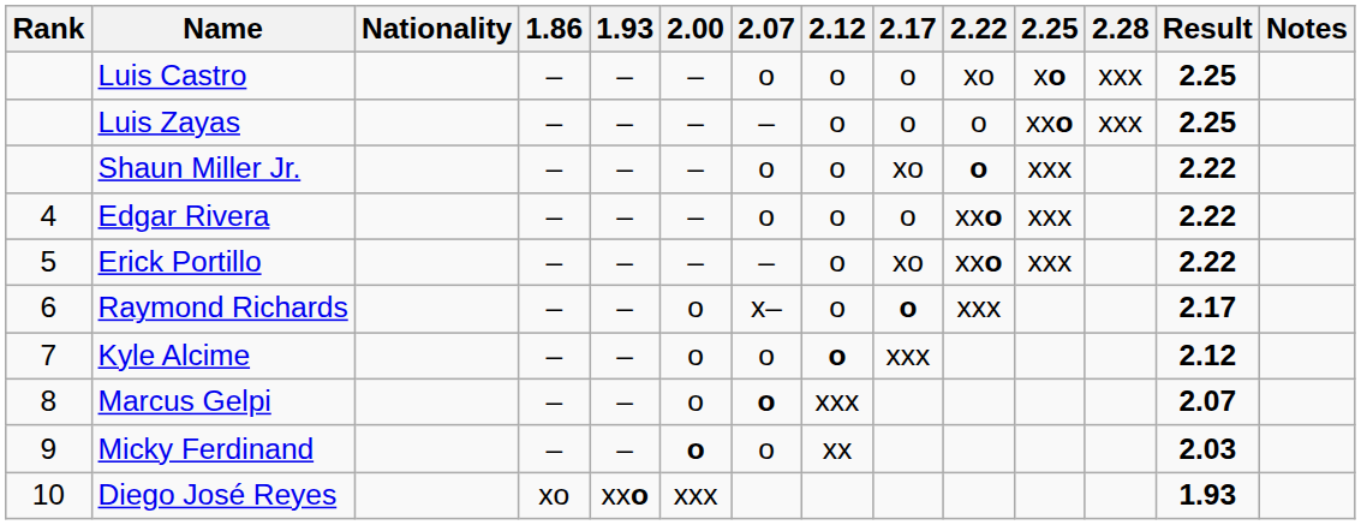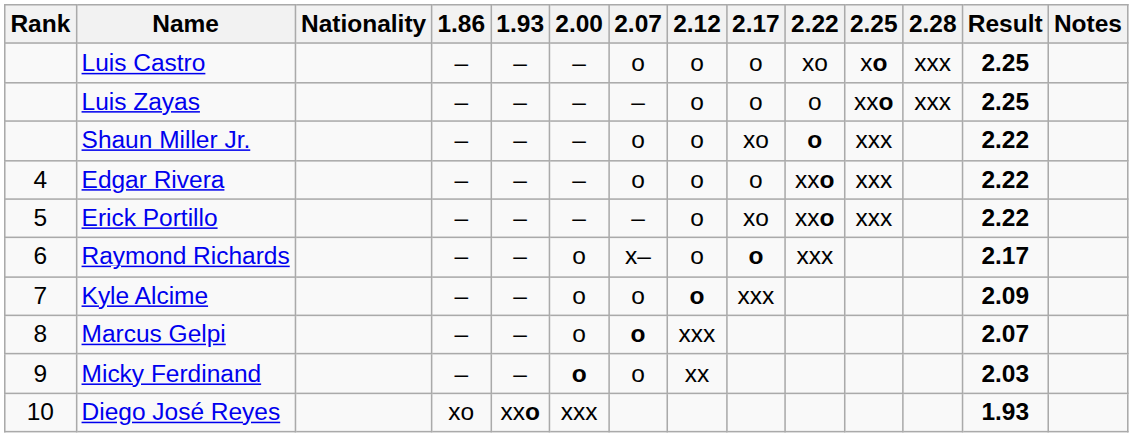 <table class="wikitable sortable" style="text-align:center">
 <tr>
 <th>Rank</th>
 <th>Name</th>
 <th>Nationality</th>
 <th>1.86</th>
 <th>1.93</th>
 <th>2.00</th>
 <th>2.07</th>
 <th>2.12</th>
 <th>2.17</th>
 <th>2.22</th>
 <th>2.25</th>
 <th>2.28</th>
 <th>Result</th>
 <th>Notes</th>
 </tr>
 <tr>
 <td></td>
 <td align=left><a href='#'>Luis Castro</a></td>
 <td align=left></td>
 <td>–</td>
 <td>–</td>
 <td>–</td>
 <td>o</td>
 <td>o</td>
 <td>o</td>
 <td>xo</td>
 <td>x<strong>o</strong></td>
 <td>xxx</td>
 <td><strong>2.25</strong></td>
 <td></td>
 </tr>
 <tr>
 <td></td>
 <td align=left><a href='#'>Luis Zayas</a></td>
 <td align=left></td>
 <td>–</td>
 <td>–</td>
 <td>–</td>
 <td>–</td>
 <td>o</td>
 <td>o</td>
 <td>o</td>
 <td>xx<strong>o</strong></td>
 <td>xxx</td>
 <td><strong>2.25</strong></td>
 <td></td>
 </tr>
 <tr>
 <td></td>
 <td align=left><a href='#'>Shaun Miller Jr.</a></td>
 <td align=left></td>
 <td>–</td>
 <td>–</td>
 <td>–</td>
 <td>o</td>
 <td>o</td>
 <td>xo</td>
 <td><strong>o</strong></td>
 <td>xxx</td>
 <td></td>
 <td><strong>2.22</strong></td>
 <td></td>
 </tr>
 <tr>
 <td>4</td>
 <td align=left><a href='#'>Edgar Rivera</a></td>
 <td align=left></td>
 <td>–</td>
 <td>–</td>
 <td>–</td>
 <td>o</td>
 <td>o</td>
 <td>o</td>
 <td>xx<strong>o</strong></td>
 <td>xxx</td>
 <td></td>
 <td><strong>2.22</strong></td>
 <td></td>
 </tr>
 <tr>
 <td>5</td>
 <td align=left><a href='#'>Erick Portillo</a></td>
 <td align=left></td>
 <td>–</td>
 <td>–</td>
 <td>–</td>
 <td>–</td>
 <td>o</td>
 <td>xo</td>
 <td>xx<strong>o</strong></td>
 <td>xxx</td>
 <td></td>
 <td><strong>2.22</strong></td>
 <td></td>
 </tr>
 <tr>
 <td>6</td>
 <td align=left><a href='#'>Raymond Richards</a></td>
 <td align=left></td>
 <td>–</td>
 <td>–</td>
 <td>o</td>
 <td>x–</td>
 <td>o</td>
 <td><strong>o</strong></td>
 <td>xxx</td>
 <td></td>
 <td></td>
 <td><strong>2.17</strong></td>
 <td></td>
 </tr>
 <tr>
 <td>7</td>
 <td align=left><a href='#'>Kyle Alcime</a></td>
 <td align=left></td>
 <td>–</td>
 <td>–</td>
 <td>o</td>
 <td>o</td>
 <td><strong>o</strong></td>
 <td>xxx</td>
 <td></td>
 <td></td>
 <td></td>
-<td><strong>2.12</strong></td>
+<td><strong>2.09</strong></td>
 <td></td>
 </tr>
 <tr>
 <td>8</td>
 <td align=left><a href='#'>Marcus Gelpi</a></td>
 <td align=left></td>
 <td>–</td>
 <td>–</td>
 <td>o</td>
 <td><strong>o</strong></td>
 <td>xxx</td>
 <td></td>
 <td></td>
 <td></td>
 <td></td>
 <td><strong>2.07</strong></td>
 <td></td>
 </tr>
 <tr>
 <td>9</td>
 <td align=left><a href='#'>Micky Ferdinand</a></td>
 <td align=left></td>
 <td>–</td>
 <td>–</td>
 <td><strong>o</strong></td>
 <td>o</td>
 <td>xx</td>
 <td></td>
 <td></td>
 <td></td>
 <td></td>
 <td><strong>2.03</strong></td>
 <td></td>
 </tr>
 <tr>
 <td>10</td>
 <td align=left><a href='#'>Diego José Reyes</a></td>
 <td align=left></td>
 <td>xo</td>
 <td>xx<strong>o</strong></td>
 <td>xxx</td>
 <td></td>
 <td></td>
 <td></td>
 <td></td>
 <td></td>
 <td></td>
 <td><strong>1.93</strong></td>
 <td></td>
 </tr>
 </table>
